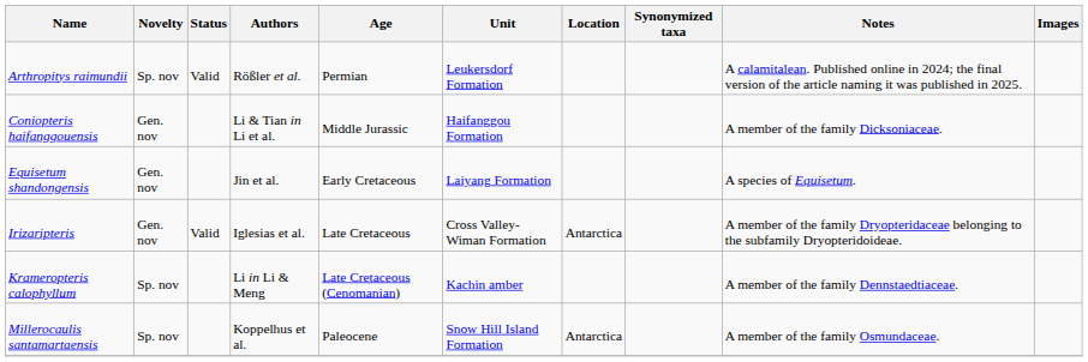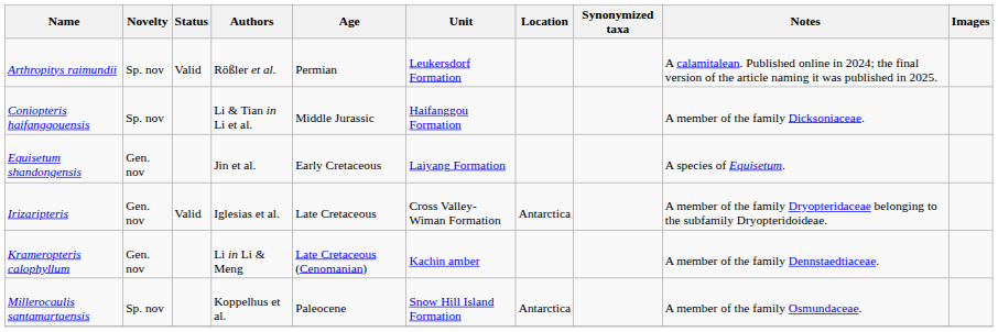 <table class="wikitable sortable" align="center" width="100%">
 <tr>
 <th>Name</th>
 <th>Novelty</th>
 <th>Status</th>
 <th>Authors</th>
 <th>Age</th>
 <th>Unit</th>
 <th>Location</th>
 <th>Synonymized taxa</th>
 <th>Notes</th>
 <th>Images</th>
 </tr>
 <tr>
 <td><br><em><a href='#'>Arthropitys raimundii</a></em></td>
 <td><br>Sp. nov</td>
 <td><br>Valid</td>
 <td><br>Rößler <em>et al.</em></td>
 <td><br>Permian</td>
 <td><br><a href='#'>Leukersdorf Formation</a></td>
 <td><br></td>
 <td></td>
 <td><br>A <a href='#'>calamitalean</a>. Published online in 2024; the final version of the article naming it was published in 2025.</td>
 <td></td>
 </tr>
 <tr>
 <td><br><em><a href='#'>Coniopteris haifanggouensis</a></em></td>
-<td><br>Gen. nov</td>
+<td><br>Sp. nov</td>
 <td></td>
 <td><br>Li & Tian <em>in</em> Li et al.</td>
 <td><br>Middle Jurassic</td>
 <td><br><a href='#'>Haifanggou Formation</a></td>
 <td><br></td>
 <td></td>
 <td><br>A member of the family <a href='#'>Dicksoniaceae</a>.</td>
 <td></td>
 </tr>
 <tr>
 <td><br><em><a href='#'>Equisetum shandongensis</a></em></td>
 <td><br>Gen. nov</td>
 <td></td>
 <td><br>Jin et al.</td>
 <td><br>Early Cretaceous</td>
 <td><br><a href='#'>Laiyang Formation</a></td>
 <td><br></td>
 <td></td>
 <td><br>A species of <em><a href='#'>Equisetum</a></em>.</td>
 <td></td>
 </tr>
 <tr>
 <td><br><em><a href='#'>Irizaripteris</a></em></td>
 <td><br>Gen. nov</td>
 <td><br>Valid</td>
 <td><br>Iglesias et al.</td>
 <td><br>Late Cretaceous</td>
 <td><br>Cross Valley-Wiman Formation</td>
 <td><br>Antarctica</td>
 <td></td>
 <td><br>A member of the family <a href='#'>Dryopteridaceae</a> belonging to the subfamily Dryopteridoideae.</td>
 <td></td>
 </tr>
 <tr>
 <td><br><em><a href='#'>Krameropteris calophyllum</a></em></td>
-<td><br>Sp. nov</td>
+<td><br>Gen. nov</td>
 <td></td>
 <td><br>Li <em>in</em> Li & Meng</td>
 <td><br><a href='#'>Late Cretaceous</a> (<a href='#'>Cenomanian</a>)</td>
 <td><br><a href='#'>Kachin amber</a></td>
 <td><br></td>
 <td></td>
 <td><br>A member of the family <a href='#'>Dennstaedtiaceae</a>.</td>
 <td></td>
 </tr>
 <tr>
 <td><br><em><a href='#'>Millerocaulis santamartaensis</a></em></td>
 <td><br>Sp. nov</td>
 <td></td>
 <td><br>Koppelhus et al.</td>
 <td><br>Paleocene</td>
 <td><br><a href='#'>Snow Hill Island Formation</a></td>
 <td><br>Antarctica</td>
 <td></td>
 <td><br>A member of the family <a href='#'>Osmundaceae</a>.</td>
 <td></td>
 </tr>
 <tr>
 </tr>
 </table>
